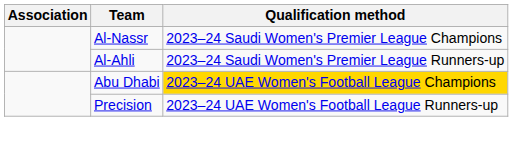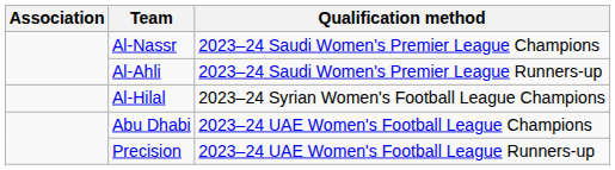 <table class="wikitable">
 <tr>
 <th>Association</th>
 <th>Team</th>
 <th>Qualification method</th>
 </tr>
 <tr>
 <td Rowspan=2><br></td>
 <td><a href='#'>Al-Nassr</a></td>
 <td><a href='#'>2023–24 Saudi Women's Premier League</a> Champions</td>
 </tr>
 <tr>
 <td><a href='#'>Al-Ahli</a></td>
 <td><a href='#'>2023–24 Saudi Women's Premier League</a> Runners-up</td>
 </tr>
 <tr>
+<td Rowspan=1> </td>
+<td><a href='#'>Al-Hilal</a></td>
+<td>2023–24 Syrian Women's Football League Champions</td>
+</tr>
+<tr>
 <td Rowspan=2><br></td>
 <td><a href='#'>Abu Dhabi</a></td>
-<td style="background: gold;"><a href='#'>2023–24 UAE Women's Football League</a> Champions</td>
+<td><a href='#'>2023–24 UAE Women's Football League</a> Champions</td>
 </tr>
 <tr>
 <td><a href='#'>Precision</a></td>
 <td><a href='#'>2023–24 UAE Women's Football League</a> Runners-up</td>
 </tr>
 </table>
